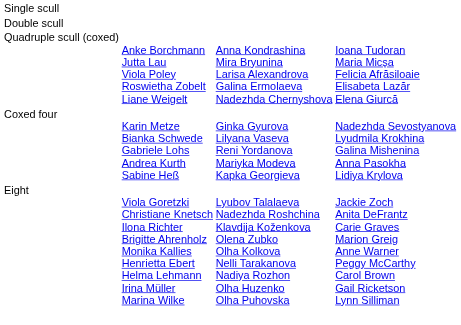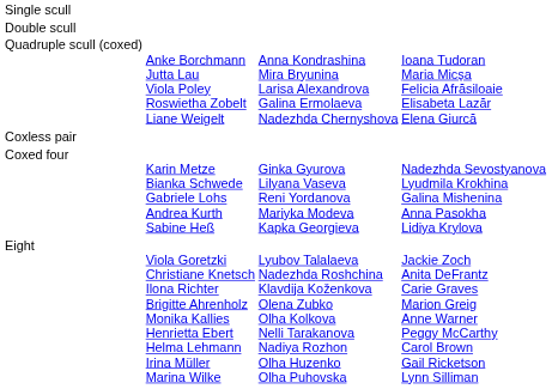 <table>
 <tr>
 <td>Single scull<br></td>
 <td></td>
 <td></td>
 <td></td>
 </tr>
 <tr valign="top">
 <td>Double scull<br></td>
 <td></td>
 <td></td>
 <td></td>
 </tr>
 <tr valign="top">
 <td>Quadruple scull (coxed)<br></td>
 <td><br><a href='#'>Anke Borchmann</a><br><a href='#'>Jutta Lau</a><br><a href='#'>Viola Poley</a><br><a href='#'>Roswietha Zobelt</a><br><a href='#'>Liane Weigelt</a></td>
 <td><br><a href='#'>Anna Kondrashina</a><br><a href='#'>Mira Bryunina</a><br><a href='#'>Larisa Alexandrova</a><br><a href='#'>Galina Ermolaeva</a><br><a href='#'>Nadezhda Chernyshova</a></td>
 <td><br><a href='#'>Ioana Tudoran</a><br><a href='#'>Maria Micșa</a><br><a href='#'>Felicia Afrăsiloaie</a><br><a href='#'>Elisabeta Lazăr</a><br><a href='#'>Elena Giurcă</a></td>
 </tr>
 <tr valign="top">
+<td>Coxless pair<br></td>
+<td></td>
+<td></td>
+<td></td>
+</tr>
+<tr valign="top">
 <td>Coxed four<br></td>
 <td><br><a href='#'>Karin Metze</a><br><a href='#'>Bianka Schwede</a><br><a href='#'>Gabriele Lohs</a><br><a href='#'>Andrea Kurth</a><br><a href='#'>Sabine Heß</a></td>
 <td><br><a href='#'>Ginka Gyurova</a><br><a href='#'>Lilyana Vaseva</a><br><a href='#'>Reni Yordanova</a><br><a href='#'>Mariyka Modeva</a><br><a href='#'>Kapka Georgieva</a></td>
 <td><br><a href='#'>Nadezhda Sevostyanova</a><br><a href='#'>Lyudmila Krokhina</a><br><a href='#'>Galina Mishenina</a><br><a href='#'>Anna Pasokha</a><br><a href='#'>Lidiya Krylova</a></td>
 </tr>
 <tr valign="top">
 <td>Eight<br></td>
 <td><br><a href='#'>Viola Goretzki</a><br><a href='#'>Christiane Knetsch</a><br><a href='#'>Ilona Richter</a><br><a href='#'>Brigitte Ahrenholz</a><br><a href='#'>Monika Kallies</a><br><a href='#'>Henrietta Ebert</a><br><a href='#'>Helma Lehmann</a><br><a href='#'>Irina Müller</a><br><a href='#'>Marina Wilke</a></td>
 <td><br><a href='#'>Lyubov Talalaeva</a><br><a href='#'>Nadezhda Roshchina</a><br><a href='#'>Klavdija Koženkova</a><br><a href='#'>Olena Zubko</a><br><a href='#'>Olha Kolkova</a><br><a href='#'>Nelli Tarakanova</a><br><a href='#'>Nadiya Rozhon</a><br><a href='#'>Olha Huzenko</a><br><a href='#'>Olha Puhovska</a></td>
 <td><br><a href='#'>Jackie Zoch</a><br><a href='#'>Anita DeFrantz</a><br><a href='#'>Carie Graves</a><br><a href='#'>Marion Greig</a><br><a href='#'>Anne Warner</a><br><a href='#'>Peggy McCarthy</a><br><a href='#'>Carol Brown</a><br><a href='#'>Gail Ricketson</a><br><a href='#'>Lynn Silliman</a></td>
 </tr>
 </table>
